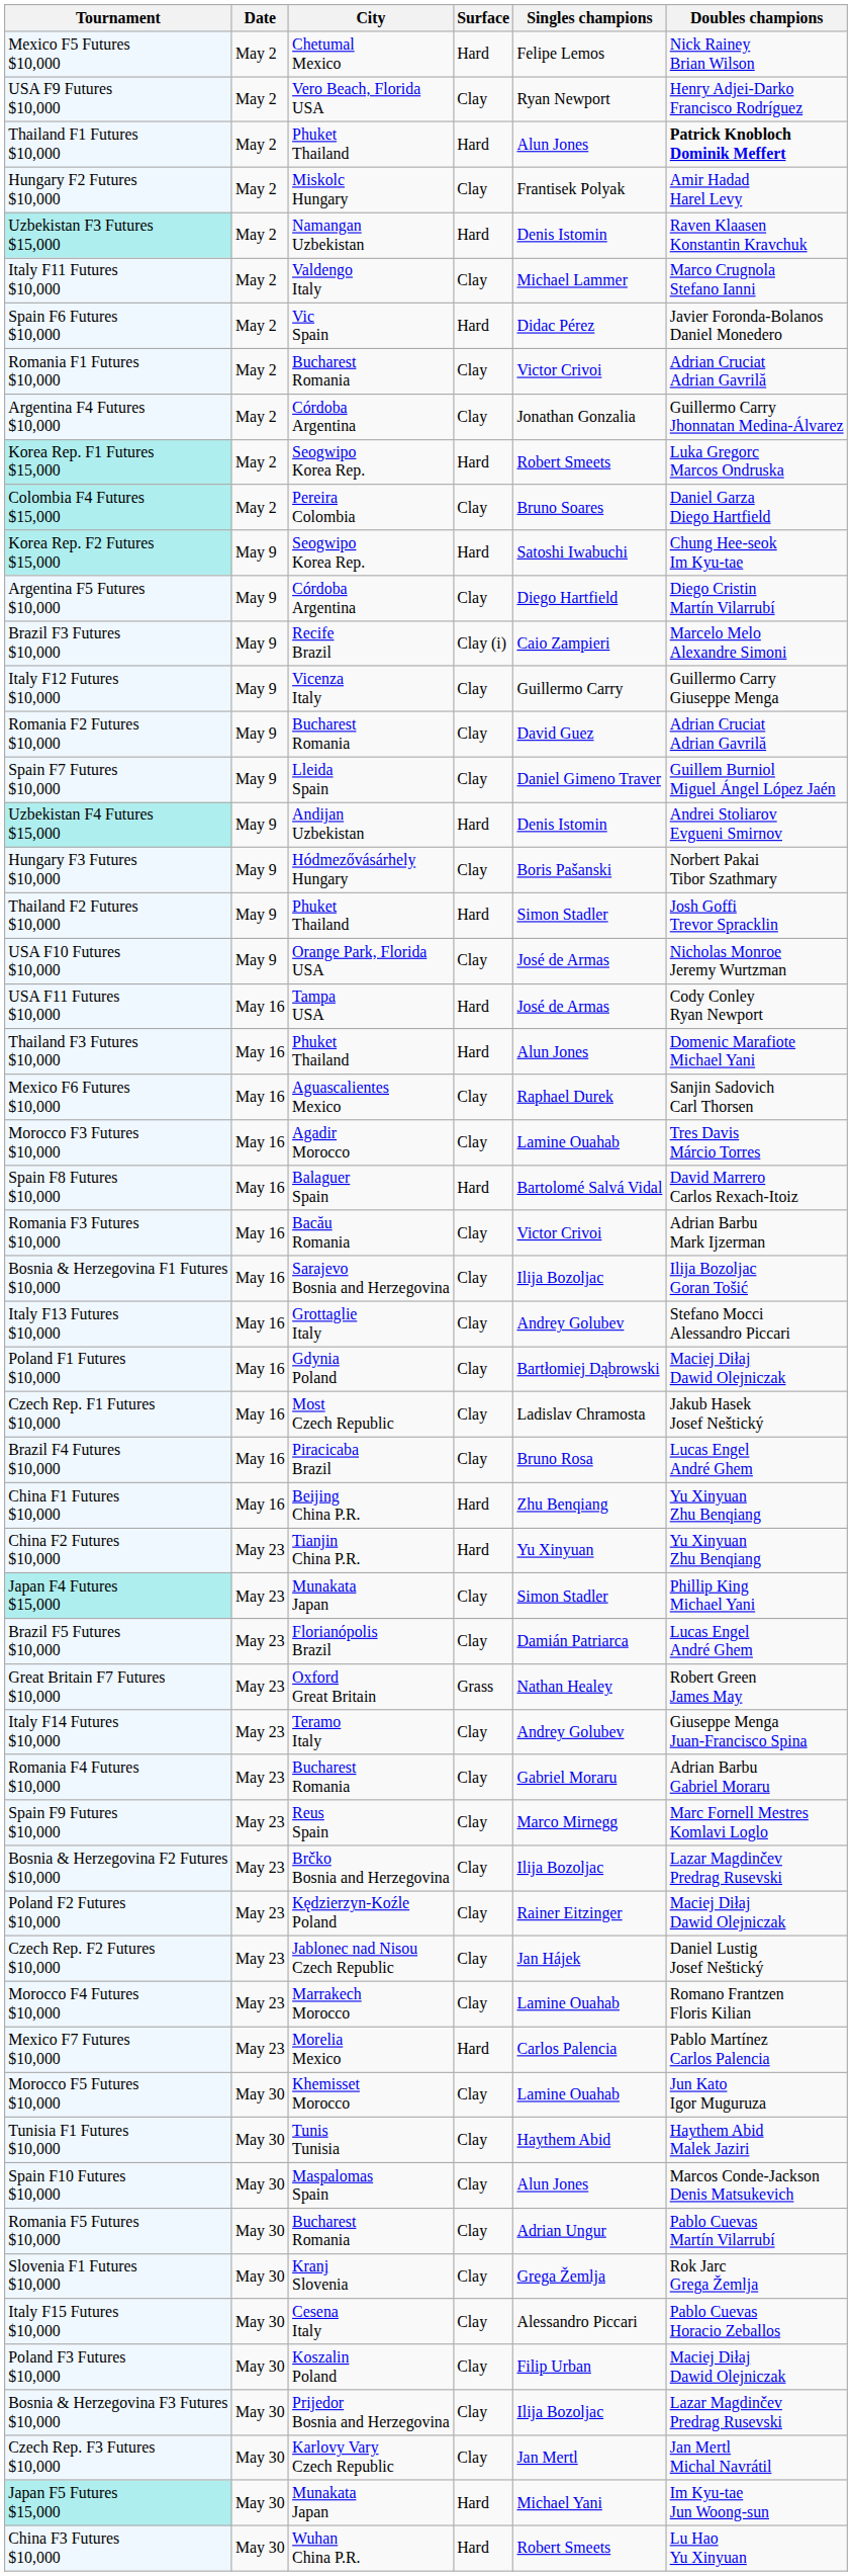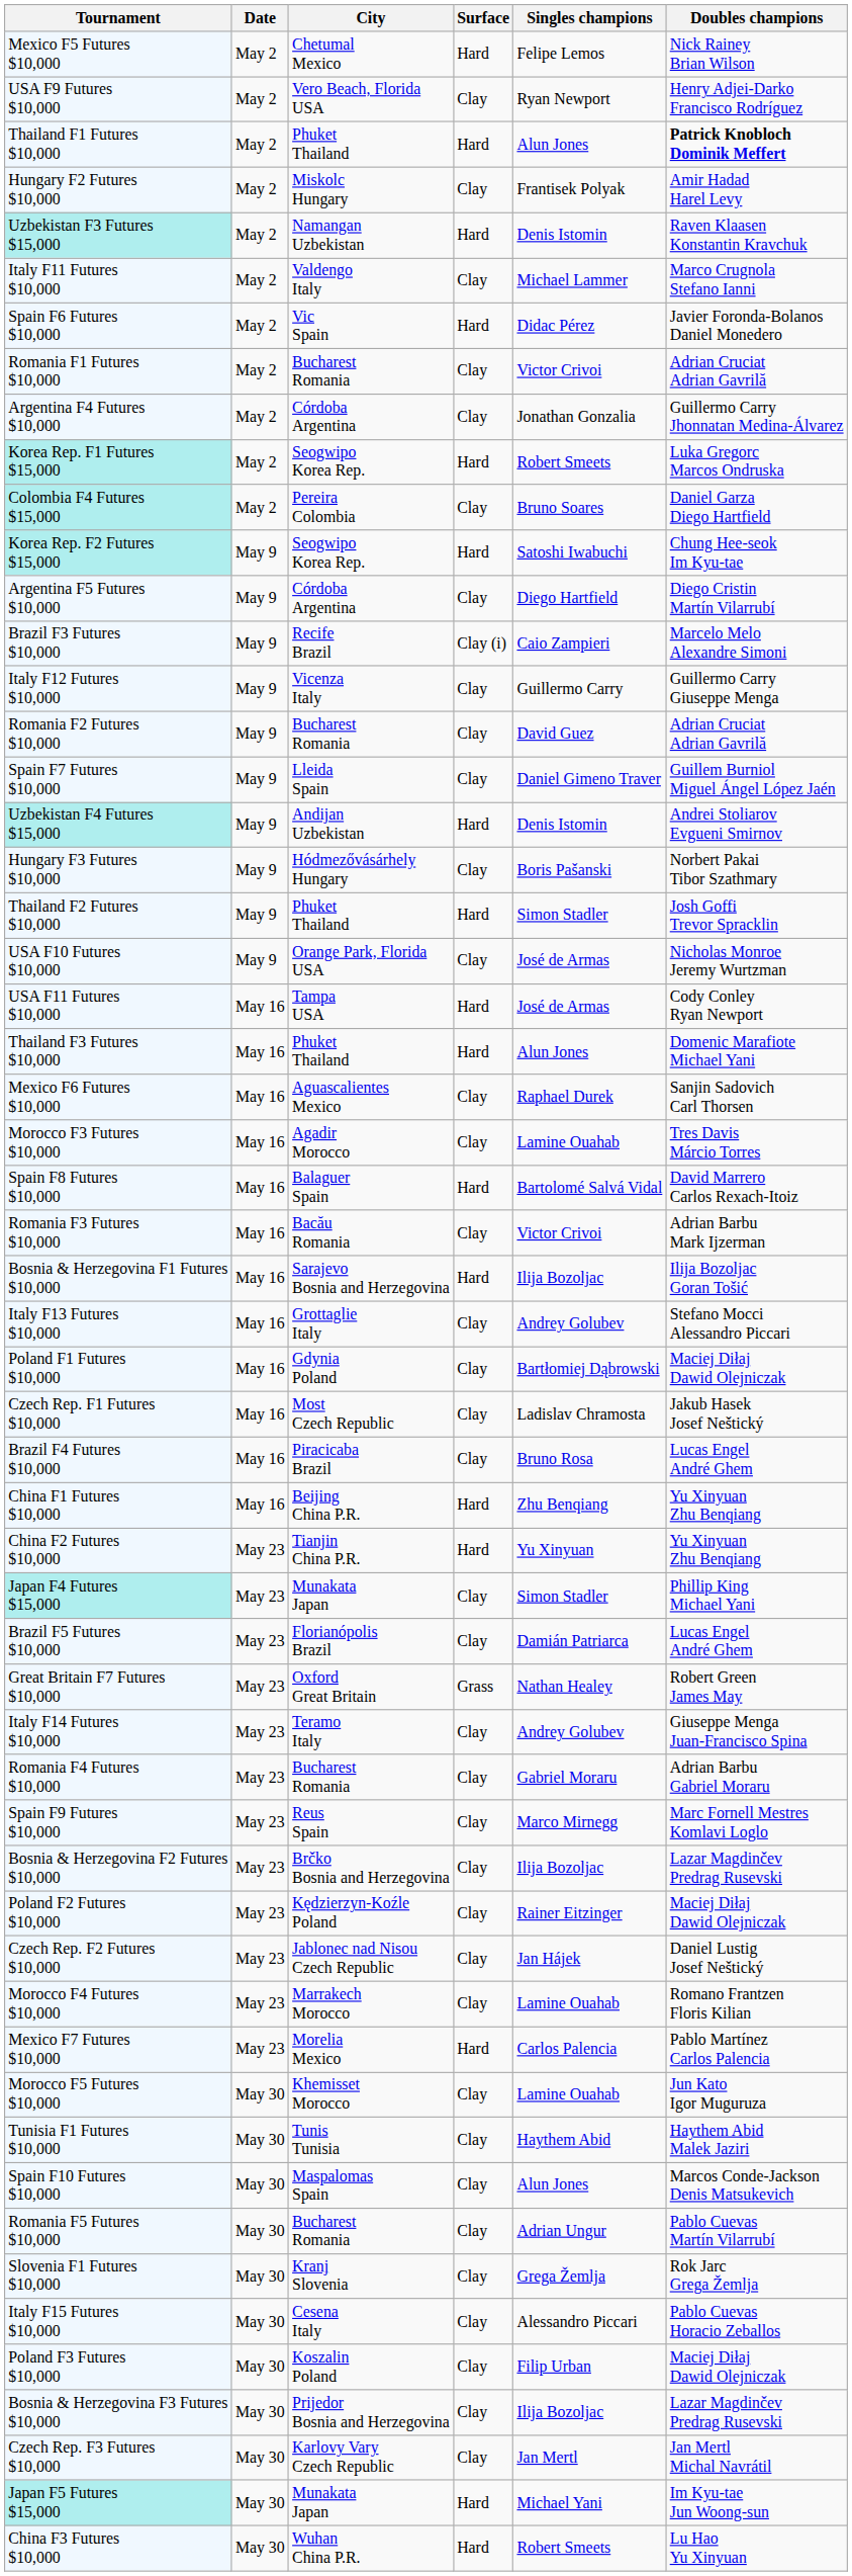 <table class="sortable wikitable" style="font-size:90%">
 <tr>
 <th>Tournament</th>
 <th>Date</th>
 <th>City</th>
 <th>Surface</th>
 <th>Singles champions</th>
 <th>Doubles champions</th>
 </tr>
 <tr>
 <td style="background:#f0f8ff;">Mexico F5 Futures<br>$10,000</td>
 <td>May 2</td>
 <td><a href='#'>Chetumal</a><br>Mexico</td>
 <td>Hard</td>
 <td> Felipe Lemos</td>
 <td> <a href='#'>Nick Rainey</a><br> <a href='#'>Brian Wilson</a></td>
 </tr>
 <tr>
 <td style="background:#f0f8ff;">USA F9 Futures<br>$10,000</td>
 <td>May 2</td>
 <td><a href='#'>Vero Beach, Florida</a><br>USA</td>
 <td>Clay</td>
 <td> Ryan Newport</td>
 <td> <a href='#'>Henry Adjei-Darko</a><br> <a href='#'>Francisco Rodríguez</a></td>
 </tr>
 <tr>
 <td style="background:#f0f8ff;">Thailand F1 Futures<br>$10,000</td>
 <td>May 2</td>
 <td><a href='#'>Phuket</a><br>Thailand</td>
 <td>Hard</td>
 <td> <a href='#'>Alun Jones</a></td>
 <td><strong> Patrick Knobloch<br> <a href='#'>Dominik Meffert</a></strong></td>
 </tr>
 <tr>
 <td style="background:#f0f8ff;">Hungary F2 Futures<br>$10,000</td>
 <td>May 2</td>
 <td><a href='#'>Miskolc</a><br>Hungary</td>
 <td>Clay</td>
 <td> Frantisek Polyak</td>
 <td> <a href='#'>Amir Hadad</a><br> <a href='#'>Harel Levy</a></td>
 </tr>
 <tr>
 <td style="background:#afeeee;">Uzbekistan F3 Futures<br>$15,000</td>
 <td>May 2</td>
 <td><a href='#'>Namangan</a><br>Uzbekistan</td>
 <td>Hard</td>
 <td> <a href='#'>Denis Istomin</a></td>
 <td> <a href='#'>Raven Klaasen</a><br> <a href='#'>Konstantin Kravchuk</a></td>
 </tr>
 <tr>
 <td style="background:#f0f8ff;">Italy F11 Futures<br>$10,000</td>
 <td>May 2</td>
 <td><a href='#'>Valdengo</a><br>Italy</td>
 <td>Clay</td>
 <td> <a href='#'>Michael Lammer</a></td>
 <td> <a href='#'>Marco Crugnola</a><br> <a href='#'>Stefano Ianni</a></td>
 </tr>
 <tr>
 <td style="background:#f0f8ff;">Spain F6 Futures<br>$10,000</td>
 <td>May 2</td>
 <td><a href='#'>Vic</a><br>Spain</td>
 <td>Hard</td>
 <td> <a href='#'>Didac Pérez</a></td>
 <td> Javier Foronda-Bolanos<br> Daniel Monedero</td>
 </tr>
 <tr>
 <td style="background:#f0f8ff;">Romania F1 Futures<br>$10,000</td>
 <td>May 2</td>
 <td><a href='#'>Bucharest</a><br>Romania</td>
 <td>Clay</td>
 <td> <a href='#'>Victor Crivoi</a></td>
 <td> <a href='#'>Adrian Cruciat</a><br> <a href='#'>Adrian Gavrilă</a></td>
 </tr>
 <tr>
 <td style="background:#f0f8ff;">Argentina F4 Futures<br>$10,000</td>
 <td>May 2</td>
 <td><a href='#'>Córdoba</a><br>Argentina</td>
 <td>Clay</td>
 <td> Jonathan Gonzalia</td>
 <td> Guillermo Carry<br> <a href='#'>Jhonnatan Medina-Álvarez</a></td>
 </tr>
 <tr>
 <td style="background:#afeeee;">Korea Rep. F1 Futures<br>$15,000</td>
 <td>May 2</td>
 <td><a href='#'>Seogwipo</a><br>Korea Rep.</td>
 <td>Hard</td>
 <td> <a href='#'>Robert Smeets</a></td>
 <td> <a href='#'>Luka Gregorc</a><br> <a href='#'>Marcos Ondruska</a></td>
 </tr>
 <tr>
 <td style="background:#afeeee;">Colombia F4 Futures<br>$15,000</td>
 <td>May 2</td>
 <td><a href='#'>Pereira</a><br>Colombia</td>
 <td>Clay</td>
 <td> <a href='#'>Bruno Soares</a></td>
 <td> <a href='#'>Daniel Garza</a><br> <a href='#'>Diego Hartfield</a></td>
 </tr>
 <tr>
 <td style="background:#afeeee;">Korea Rep. F2 Futures<br>$15,000</td>
 <td>May 9</td>
 <td><a href='#'>Seogwipo</a><br>Korea Rep.</td>
 <td>Hard</td>
 <td> <a href='#'>Satoshi Iwabuchi</a></td>
 <td> <a href='#'>Chung Hee-seok</a><br> <a href='#'>Im Kyu-tae</a></td>
 </tr>
 <tr>
 <td style="background:#f0f8ff;">Argentina F5 Futures<br>$10,000</td>
 <td>May 9</td>
 <td><a href='#'>Córdoba</a><br>Argentina</td>
 <td>Clay</td>
 <td> <a href='#'>Diego Hartfield</a></td>
 <td> <a href='#'>Diego Cristin</a><br> <a href='#'>Martín Vilarrubí</a></td>
 </tr>
 <tr>
 <td style="background:#f0f8ff;">Brazil F3 Futures<br>$10,000</td>
 <td>May 9</td>
 <td><a href='#'>Recife</a><br>Brazil</td>
 <td>Clay (i)</td>
 <td> <a href='#'>Caio Zampieri</a></td>
 <td> <a href='#'>Marcelo Melo</a><br> <a href='#'>Alexandre Simoni</a></td>
 </tr>
 <tr>
 <td style="background:#f0f8ff;">Italy F12 Futures<br>$10,000</td>
 <td>May 9</td>
 <td><a href='#'>Vicenza</a><br>Italy</td>
 <td>Clay</td>
 <td> Guillermo Carry</td>
 <td> Guillermo Carry<br> Giuseppe Menga</td>
 </tr>
 <tr>
 <td style="background:#f0f8ff;">Romania F2 Futures<br>$10,000</td>
 <td>May 9</td>
 <td><a href='#'>Bucharest</a><br>Romania</td>
 <td>Clay</td>
 <td> <a href='#'>David Guez</a></td>
 <td> <a href='#'>Adrian Cruciat</a><br> <a href='#'>Adrian Gavrilă</a></td>
 </tr>
 <tr>
 <td style="background:#f0f8ff;">Spain F7 Futures<br>$10,000</td>
 <td>May 9</td>
 <td><a href='#'>Lleida</a><br>Spain</td>
 <td>Clay</td>
 <td> <a href='#'>Daniel Gimeno Traver</a></td>
 <td> <a href='#'>Guillem Burniol</a><br> <a href='#'>Miguel Ángel López Jaén</a></td>
 </tr>
 <tr>
 <td style="background:#afeeee;">Uzbekistan F4 Futures<br>$15,000</td>
 <td>May 9</td>
 <td><a href='#'>Andijan</a><br>Uzbekistan</td>
 <td>Hard</td>
 <td> <a href='#'>Denis Istomin</a></td>
 <td> <a href='#'>Andrei Stoliarov</a><br> <a href='#'>Evgueni Smirnov</a></td>
 </tr>
 <tr>
 <td style="background:#f0f8ff;">Hungary F3 Futures<br>$10,000</td>
 <td>May 9</td>
 <td><a href='#'>Hódmezővásárhely</a><br>Hungary</td>
 <td>Clay</td>
 <td> <a href='#'>Boris Pašanski</a></td>
 <td> Norbert Pakai<br> Tibor Szathmary</td>
 </tr>
 <tr>
 <td style="background:#f0f8ff;">Thailand F2 Futures<br>$10,000</td>
 <td>May 9</td>
 <td><a href='#'>Phuket</a><br>Thailand</td>
 <td>Hard</td>
 <td> <a href='#'>Simon Stadler</a></td>
 <td> <a href='#'>Josh Goffi</a><br> <a href='#'>Trevor Spracklin</a></td>
 </tr>
 <tr>
 <td style="background:#f0f8ff;">USA F10 Futures<br>$10,000</td>
 <td>May 9</td>
 <td><a href='#'>Orange Park, Florida</a><br>USA</td>
 <td>Clay</td>
 <td> <a href='#'>José de Armas</a></td>
 <td> <a href='#'>Nicholas Monroe</a><br> Jeremy Wurtzman</td>
 </tr>
 <tr>
 <td style="background:#f0f8ff;">USA F11 Futures<br>$10,000</td>
 <td>May 16</td>
 <td><a href='#'>Tampa</a><br>USA</td>
 <td>Hard</td>
 <td> <a href='#'>José de Armas</a></td>
 <td> Cody Conley<br> Ryan Newport</td>
 </tr>
 <tr>
 <td style="background:#f0f8ff;">Thailand F3 Futures<br>$10,000</td>
 <td>May 16</td>
 <td><a href='#'>Phuket</a><br>Thailand</td>
 <td>Hard</td>
 <td> <a href='#'>Alun Jones</a></td>
 <td> <a href='#'>Domenic Marafiote</a><br> <a href='#'>Michael Yani</a></td>
 </tr>
 <tr>
 <td style="background:#f0f8ff;">Mexico F6 Futures<br>$10,000</td>
 <td>May 16</td>
 <td><a href='#'>Aguascalientes</a><br>Mexico</td>
 <td>Clay</td>
 <td> <a href='#'>Raphael Durek</a></td>
 <td> Sanjin Sadovich<br> Carl Thorsen</td>
 </tr>
 <tr>
 <td style="background:#f0f8ff;">Morocco F3 Futures<br>$10,000</td>
 <td>May 16</td>
 <td><a href='#'>Agadir</a><br>Morocco</td>
 <td>Clay</td>
 <td> <a href='#'>Lamine Ouahab</a></td>
 <td> <a href='#'>Tres Davis</a><br> <a href='#'>Márcio Torres</a></td>
 </tr>
 <tr>
 <td style="background:#f0f8ff;">Spain F8 Futures<br>$10,000</td>
 <td>May 16</td>
 <td><a href='#'>Balaguer</a><br>Spain</td>
 <td>Hard</td>
 <td> <a href='#'>Bartolomé Salvá Vidal</a></td>
 <td> <a href='#'>David Marrero</a><br> Carlos Rexach-Itoiz</td>
 </tr>
 <tr>
 <td style="background:#f0f8ff;">Romania F3 Futures<br>$10,000</td>
 <td>May 16</td>
 <td><a href='#'>Bacău</a><br>Romania</td>
 <td>Clay</td>
 <td> <a href='#'>Victor Crivoi</a></td>
 <td> Adrian Barbu<br> Mark Ijzerman</td>
 </tr>
 <tr>
 <td style="background:#f0f8ff;">Bosnia & Herzegovina F1 Futures<br>$10,000</td>
 <td>May 16</td>
 <td><a href='#'>Sarajevo</a><br>Bosnia and Herzegovina</td>
-<td>Clay</td>
+<td>Hard</td>
 <td> <a href='#'>Ilija Bozoljac</a></td>
 <td> <a href='#'>Ilija Bozoljac</a><br> <a href='#'>Goran Tošić</a></td>
 </tr>
 <tr>
 <td style="background:#f0f8ff;">Italy F13 Futures<br>$10,000</td>
 <td>May 16</td>
 <td><a href='#'>Grottaglie</a><br>Italy</td>
 <td>Clay</td>
 <td> <a href='#'>Andrey Golubev</a></td>
 <td> Stefano Mocci<br> Alessandro Piccari</td>
 </tr>
 <tr>
 <td style="background:#f0f8ff;">Poland F1 Futures<br>$10,000</td>
 <td>May 16</td>
 <td><a href='#'>Gdynia</a><br>Poland</td>
 <td>Clay</td>
 <td> <a href='#'>Bartłomiej Dąbrowski</a></td>
 <td> <a href='#'>Maciej Diłaj</a><br> <a href='#'>Dawid Olejniczak</a></td>
 </tr>
 <tr>
 <td style="background:#f0f8ff;">Czech Rep. F1 Futures<br>$10,000</td>
 <td>May 16</td>
 <td><a href='#'>Most</a><br>Czech Republic</td>
 <td>Clay</td>
 <td> Ladislav Chramosta</td>
 <td> Jakub Hasek<br> Josef Neštický</td>
 </tr>
 <tr>
 <td style="background:#f0f8ff;">Brazil F4 Futures<br>$10,000</td>
 <td>May 16</td>
 <td><a href='#'>Piracicaba</a><br>Brazil</td>
 <td>Clay</td>
 <td> <a href='#'>Bruno Rosa</a></td>
 <td> <a href='#'>Lucas Engel</a><br> <a href='#'>André Ghem</a></td>
 </tr>
 <tr>
 <td style="background:#f0f8ff;">China F1 Futures<br>$10,000</td>
 <td>May 16</td>
 <td><a href='#'>Beijing</a><br>China P.R.</td>
 <td>Hard</td>
 <td> <a href='#'>Zhu Benqiang</a></td>
 <td> <a href='#'>Yu Xinyuan</a><br> <a href='#'>Zhu Benqiang</a></td>
 </tr>
 <tr>
 <td style="background:#f0f8ff;">China F2 Futures<br>$10,000</td>
 <td>May 23</td>
 <td><a href='#'>Tianjin</a><br>China P.R.</td>
 <td>Hard</td>
 <td> <a href='#'>Yu Xinyuan</a></td>
 <td> <a href='#'>Yu Xinyuan</a><br> <a href='#'>Zhu Benqiang</a></td>
 </tr>
 <tr>
 <td style="background:#afeeee;">Japan F4 Futures<br>$15,000</td>
 <td>May 23</td>
 <td><a href='#'>Munakata</a><br>Japan</td>
 <td>Clay</td>
 <td> <a href='#'>Simon Stadler</a></td>
 <td> <a href='#'>Phillip King</a><br> <a href='#'>Michael Yani</a></td>
 </tr>
 <tr>
 <td style="background:#f0f8ff;">Brazil F5 Futures<br>$10,000</td>
 <td>May 23</td>
 <td><a href='#'>Florianópolis</a><br>Brazil</td>
 <td>Clay</td>
 <td> <a href='#'>Damián Patriarca</a></td>
 <td> <a href='#'>Lucas Engel</a><br> <a href='#'>André Ghem</a></td>
 </tr>
 <tr>
 <td style="background:#f0f8ff;">Great Britain F7 Futures<br>$10,000</td>
 <td>May 23</td>
 <td><a href='#'>Oxford</a><br>Great Britain</td>
 <td>Grass</td>
 <td> <a href='#'>Nathan Healey</a></td>
 <td> Robert Green<br> <a href='#'>James May</a></td>
 </tr>
 <tr>
 <td style="background:#f0f8ff;">Italy F14 Futures<br>$10,000</td>
 <td>May 23</td>
 <td><a href='#'>Teramo</a><br>Italy</td>
 <td>Clay</td>
 <td> <a href='#'>Andrey Golubev</a></td>
 <td> Giuseppe Menga<br> <a href='#'>Juan-Francisco Spina</a></td>
 </tr>
 <tr>
 <td style="background:#f0f8ff;">Romania F4 Futures<br>$10,000</td>
 <td>May 23</td>
 <td><a href='#'>Bucharest</a><br>Romania</td>
 <td>Clay</td>
 <td> <a href='#'>Gabriel Moraru</a></td>
 <td> Adrian Barbu<br> <a href='#'>Gabriel Moraru</a></td>
 </tr>
 <tr>
 <td style="background:#f0f8ff;">Spain F9 Futures<br>$10,000</td>
 <td>May 23</td>
 <td><a href='#'>Reus</a><br>Spain</td>
 <td>Clay</td>
 <td> <a href='#'>Marco Mirnegg</a></td>
 <td> <a href='#'>Marc Fornell Mestres</a><br> <a href='#'>Komlavi Loglo</a></td>
 </tr>
 <tr>
 <td style="background:#f0f8ff;">Bosnia & Herzegovina F2 Futures<br>$10,000</td>
 <td>May 23</td>
 <td><a href='#'>Brčko</a><br>Bosnia and Herzegovina</td>
 <td>Clay</td>
 <td> <a href='#'>Ilija Bozoljac</a></td>
 <td> <a href='#'>Lazar Magdinčev</a><br> <a href='#'>Predrag Rusevski</a></td>
 </tr>
 <tr>
 <td style="background:#f0f8ff;">Poland F2 Futures<br>$10,000</td>
 <td>May 23</td>
 <td><a href='#'>Kędzierzyn-Koźle</a><br>Poland</td>
 <td>Clay</td>
 <td> <a href='#'>Rainer Eitzinger</a></td>
 <td> <a href='#'>Maciej Diłaj</a><br> <a href='#'>Dawid Olejniczak</a></td>
 </tr>
 <tr>
 <td style="background:#f0f8ff;">Czech Rep. F2 Futures<br>$10,000</td>
 <td>May 23</td>
 <td><a href='#'>Jablonec nad Nisou</a><br>Czech Republic</td>
 <td>Clay</td>
 <td> <a href='#'>Jan Hájek</a></td>
 <td> Daniel Lustig<br> Josef Neštický</td>
 </tr>
 <tr>
 <td style="background:#f0f8ff;">Morocco F4 Futures<br>$10,000</td>
 <td>May 23</td>
 <td><a href='#'>Marrakech</a><br>Morocco</td>
 <td>Clay</td>
 <td> <a href='#'>Lamine Ouahab</a></td>
 <td> Romano Frantzen<br> Floris Kilian</td>
 </tr>
 <tr>
 <td style="background:#f0f8ff;">Mexico F7 Futures<br>$10,000</td>
 <td>May 23</td>
 <td><a href='#'>Morelia</a><br>Mexico</td>
 <td>Hard</td>
 <td> <a href='#'>Carlos Palencia</a></td>
 <td> Pablo Martínez<br> <a href='#'>Carlos Palencia</a></td>
 </tr>
 <tr>
 <td style="background:#f0f8ff;">Morocco F5 Futures<br>$10,000</td>
 <td>May 30</td>
 <td><a href='#'>Khemisset</a><br>Morocco</td>
 <td>Clay</td>
 <td> <a href='#'>Lamine Ouahab</a></td>
 <td> <a href='#'>Jun Kato</a><br> Igor Muguruza</td>
 </tr>
 <tr>
 <td style="background:#f0f8ff;">Tunisia F1 Futures<br>$10,000</td>
 <td>May 30</td>
 <td><a href='#'>Tunis</a><br>Tunisia</td>
 <td>Clay</td>
 <td> <a href='#'>Haythem Abid</a></td>
 <td> <a href='#'>Haythem Abid</a><br> <a href='#'>Malek Jaziri</a></td>
 </tr>
 <tr>
 <td style="background:#f0f8ff;">Spain F10 Futures<br>$10,000</td>
 <td>May 30</td>
 <td><a href='#'>Maspalomas</a><br>Spain</td>
 <td>Clay</td>
 <td> <a href='#'>Alun Jones</a></td>
 <td> Marcos Conde-Jackson<br> <a href='#'>Denis Matsukevich</a></td>
 </tr>
 <tr>
 <td style="background:#f0f8ff;">Romania F5 Futures<br>$10,000</td>
 <td>May 30</td>
 <td><a href='#'>Bucharest</a><br>Romania</td>
 <td>Clay</td>
 <td> <a href='#'>Adrian Ungur</a></td>
 <td> <a href='#'>Pablo Cuevas</a><br> <a href='#'>Martín Vilarrubí</a></td>
 </tr>
 <tr>
 <td style="background:#f0f8ff;">Slovenia F1 Futures<br>$10,000</td>
 <td>May 30</td>
 <td><a href='#'>Kranj</a><br>Slovenia</td>
 <td>Clay</td>
 <td> <a href='#'>Grega Žemlja</a></td>
 <td> Rok Jarc<br> <a href='#'>Grega Žemlja</a></td>
 </tr>
 <tr>
 <td style="background:#f0f8ff;">Italy F15 Futures<br>$10,000</td>
 <td>May 30</td>
 <td><a href='#'>Cesena</a><br>Italy</td>
 <td>Clay</td>
 <td> Alessandro Piccari</td>
 <td> <a href='#'>Pablo Cuevas</a><br> <a href='#'>Horacio Zeballos</a></td>
 </tr>
 <tr>
 <td style="background:#f0f8ff;">Poland F3 Futures<br>$10,000</td>
 <td>May 30</td>
 <td><a href='#'>Koszalin</a><br>Poland</td>
 <td>Clay</td>
 <td> <a href='#'>Filip Urban</a></td>
 <td> <a href='#'>Maciej Diłaj</a><br> <a href='#'>Dawid Olejniczak</a></td>
 </tr>
 <tr>
 <td style="background:#f0f8ff;">Bosnia & Herzegovina F3 Futures<br>$10,000</td>
 <td>May 30</td>
 <td><a href='#'>Prijedor</a><br>Bosnia and Herzegovina</td>
 <td>Clay</td>
 <td> <a href='#'>Ilija Bozoljac</a></td>
 <td> <a href='#'>Lazar Magdinčev</a><br> <a href='#'>Predrag Rusevski</a></td>
 </tr>
 <tr>
 <td style="background:#f0f8ff;">Czech Rep. F3 Futures<br>$10,000</td>
 <td>May 30</td>
 <td><a href='#'>Karlovy Vary</a><br>Czech Republic</td>
 <td>Clay</td>
 <td> <a href='#'>Jan Mertl</a></td>
 <td> <a href='#'>Jan Mertl</a><br> <a href='#'>Michal Navrátil</a></td>
 </tr>
 <tr>
 <td style="background:#afeeee;">Japan F5 Futures<br>$15,000</td>
 <td>May 30</td>
 <td><a href='#'>Munakata</a><br>Japan</td>
 <td>Hard</td>
 <td> <a href='#'>Michael Yani</a></td>
 <td> <a href='#'>Im Kyu-tae</a><br> <a href='#'>Jun Woong-sun</a></td>
 </tr>
 <tr>
 <td style="background:#f0f8ff;">China F3 Futures<br>$10,000</td>
 <td>May 30</td>
 <td><a href='#'>Wuhan</a><br>China P.R.</td>
 <td>Hard</td>
 <td> <a href='#'>Robert Smeets</a></td>
 <td> <a href='#'>Lu Hao</a><br> <a href='#'>Yu Xinyuan</a></td>
 </tr>
 </table>
